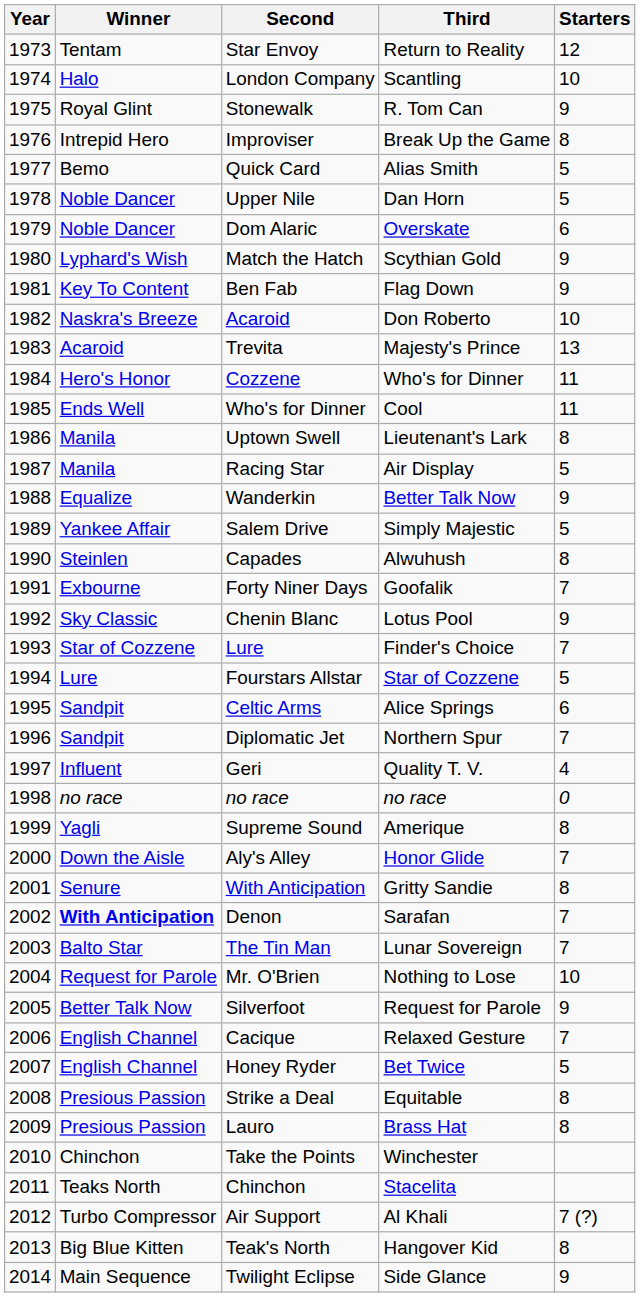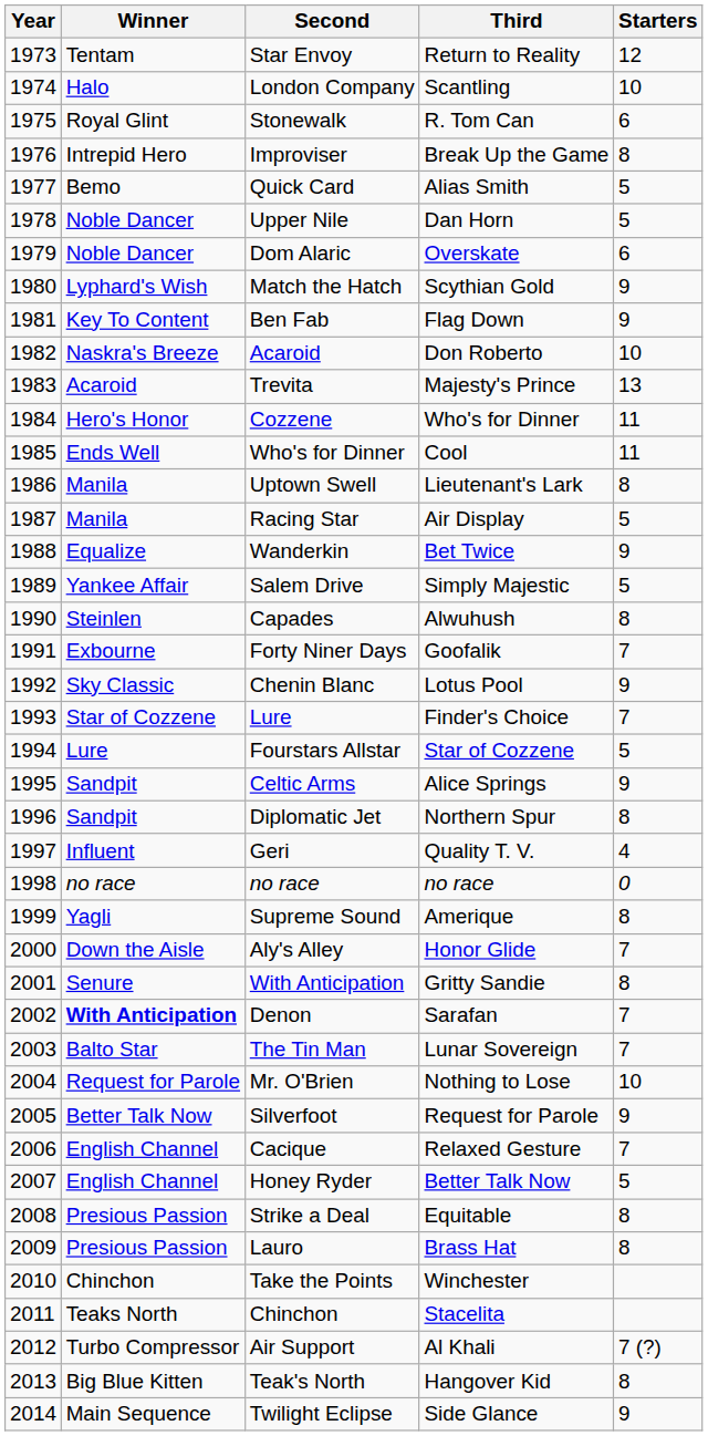 <table class="wikitable">
 <tr>
 <th>Year</th>
 <th>Winner</th>
 <th>Second</th>
 <th>Third</th>
 <th>Starters</th>
 </tr>
 <tr>
 <td>1973</td>
 <td>Tentam</td>
 <td>Star Envoy</td>
 <td>Return to Reality</td>
 <td>12</td>
 </tr>
 <tr>
 <td>1974</td>
 <td><a href='#'> Halo</a></td>
 <td>London Company</td>
 <td>Scantling</td>
 <td>10</td>
 </tr>
 <tr>
 <td>1975</td>
 <td>Royal Glint</td>
 <td>Stonewalk</td>
 <td>R. Tom Can</td>
-<td>9</td>
+<td>6</td>
 </tr>
 <tr>
 <td>1976</td>
 <td>Intrepid Hero</td>
 <td>Improviser</td>
 <td>Break Up the Game</td>
 <td>8</td>
 </tr>
 <tr>
 <td>1977</td>
 <td>Bemo</td>
 <td>Quick Card</td>
 <td>Alias Smith</td>
 <td>5</td>
 </tr>
 <tr>
 <td>1978</td>
 <td><a href='#'>Noble Dancer</a></td>
 <td>Upper Nile</td>
 <td>Dan Horn</td>
 <td>5</td>
 </tr>
 <tr>
 <td>1979</td>
 <td><a href='#'>Noble Dancer</a></td>
 <td>Dom Alaric</td>
 <td><a href='#'>Overskate</a></td>
 <td>6</td>
 </tr>
 <tr>
 <td>1980</td>
 <td><a href='#'>Lyphard's Wish</a></td>
 <td>Match the Hatch</td>
 <td>Scythian Gold</td>
 <td>9</td>
 </tr>
 <tr>
 <td>1981</td>
 <td><a href='#'>Key To Content</a></td>
 <td>Ben Fab</td>
 <td>Flag Down</td>
 <td>9</td>
 </tr>
 <tr>
 <td>1982</td>
 <td><a href='#'>Naskra's Breeze</a></td>
 <td><a href='#'>Acaroid</a></td>
 <td>Don Roberto</td>
 <td>10</td>
 </tr>
 <tr>
 <td>1983</td>
 <td><a href='#'>Acaroid</a></td>
 <td>Trevita</td>
 <td>Majesty's Prince</td>
 <td>13</td>
 </tr>
 <tr>
 <td>1984</td>
 <td><a href='#'>Hero's Honor</a></td>
 <td><a href='#'>Cozzene</a></td>
 <td>Who's for Dinner</td>
 <td>11</td>
 </tr>
 <tr>
 <td>1985</td>
 <td><a href='#'>Ends Well</a></td>
 <td>Who's for Dinner</td>
 <td>Cool</td>
 <td>11</td>
 </tr>
 <tr>
 <td>1986</td>
 <td><a href='#'> Manila</a></td>
 <td>Uptown Swell</td>
 <td>Lieutenant's Lark</td>
 <td>8</td>
 </tr>
 <tr>
 <td>1987</td>
 <td><a href='#'> Manila</a></td>
 <td>Racing Star</td>
 <td>Air Display</td>
 <td>5</td>
 </tr>
 <tr>
 <td>1988</td>
 <td><a href='#'> Equalize</a></td>
 <td>Wanderkin</td>
-<td><a href='#'>Better Talk Now</a></td>
+<td><a href='#'>Bet Twice</a></td>
 <td>9</td>
 </tr>
 <tr>
 <td>1989</td>
 <td><a href='#'>Yankee Affair</a></td>
 <td>Salem Drive</td>
 <td>Simply Majestic</td>
 <td>5</td>
 </tr>
 <tr>
 <td>1990</td>
 <td><a href='#'> Steinlen</a></td>
 <td>Capades</td>
 <td>Alwuhush</td>
 <td>8</td>
 </tr>
 <tr>
 <td>1991</td>
 <td><a href='#'> Exbourne</a></td>
 <td>Forty Niner Days</td>
 <td>Goofalik</td>
 <td>7</td>
 </tr>
 <tr>
 <td>1992</td>
 <td><a href='#'>Sky Classic</a></td>
 <td>Chenin Blanc</td>
 <td>Lotus Pool</td>
 <td>9</td>
 </tr>
 <tr>
 <td>1993</td>
 <td><a href='#'>Star of Cozzene</a></td>
 <td><a href='#'> Lure</a></td>
 <td>Finder's Choice</td>
 <td>7</td>
 </tr>
 <tr>
 <td>1994</td>
 <td><a href='#'> Lure</a></td>
 <td>Fourstars Allstar</td>
 <td><a href='#'>Star of Cozzene</a></td>
 <td>5</td>
 </tr>
 <tr>
 <td>1995</td>
 <td><a href='#'> Sandpit</a></td>
 <td><a href='#'>Celtic Arms</a></td>
 <td>Alice Springs</td>
-<td>6</td>
+<td>9</td>
 </tr>
 <tr>
 <td>1996</td>
 <td><a href='#'> Sandpit</a></td>
 <td>Diplomatic Jet</td>
 <td>Northern Spur</td>
-<td>7</td>
+<td>8</td>
 </tr>
 <tr>
 <td>1997</td>
 <td><a href='#'>Influent</a></td>
 <td>Geri</td>
 <td>Quality T. V.</td>
 <td>4</td>
 </tr>
 <tr>
 <td>1998</td>
 <td><em>no race</em></td>
 <td><em>no race</em></td>
 <td><em>no race</em></td>
 <td><em>0</em></td>
 </tr>
 <tr>
 <td>1999</td>
 <td><a href='#'> Yagli</a></td>
 <td>Supreme Sound</td>
 <td>Amerique</td>
 <td>8</td>
 </tr>
 <tr>
 <td>2000</td>
 <td><a href='#'> Down the Aisle</a></td>
 <td>Aly's Alley</td>
 <td><a href='#'>Honor Glide</a></td>
 <td>7</td>
 </tr>
 <tr>
 <td>2001</td>
 <td><a href='#'>Senure</a></td>
 <td><a href='#'>With Anticipation</a></td>
 <td>Gritty Sandie</td>
 <td>8</td>
 </tr>
 <tr>
 <td>2002</td>
 <td><strong><a href='#'>With Anticipation</a></strong></td>
 <td>Denon</td>
 <td>Sarafan</td>
 <td>7</td>
 </tr>
 <tr>
 <td>2003</td>
 <td><a href='#'>Balto Star</a></td>
 <td><a href='#'> The Tin Man</a></td>
 <td>Lunar Sovereign</td>
 <td>7</td>
 </tr>
 <tr>
 <td>2004</td>
 <td><a href='#'>Request for Parole</a></td>
 <td>Mr. O'Brien</td>
 <td>Nothing to Lose</td>
 <td>10</td>
 </tr>
 <tr>
 <td>2005</td>
 <td><a href='#'>Better Talk Now</a></td>
 <td>Silverfoot</td>
 <td>Request for Parole</td>
 <td>9</td>
 </tr>
 <tr>
 <td>2006</td>
 <td><a href='#'> English Channel</a></td>
 <td>Cacique</td>
 <td>Relaxed Gesture</td>
 <td>7</td>
 </tr>
 <tr>
 <td>2007</td>
 <td><a href='#'> English Channel</a></td>
 <td>Honey Ryder</td>
-<td><a href='#'>Bet Twice</a></td>
+<td><a href='#'>Better Talk Now</a></td>
 <td>5</td>
 </tr>
 <tr>
 <td>2008</td>
 <td><a href='#'>Presious Passion</a></td>
 <td>Strike a Deal</td>
 <td>Equitable</td>
 <td>8</td>
 </tr>
 <tr>
 <td>2009</td>
 <td><a href='#'>Presious Passion</a></td>
 <td>Lauro</td>
 <td><a href='#'>Brass Hat</a></td>
 <td>8</td>
 </tr>
 <tr>
 <td>2010</td>
 <td>Chinchon</td>
 <td>Take the Points</td>
 <td>Winchester</td>
 <td></td>
 </tr>
 <tr>
 <td>2011</td>
 <td>Teaks North</td>
 <td>Chinchon</td>
 <td><a href='#'>Stacelita</a></td>
 <td></td>
 </tr>
 <tr>
 <td>2012</td>
 <td>Turbo Compressor</td>
 <td>Air Support</td>
 <td>Al Khali</td>
 <td>7 (?)</td>
 </tr>
 <tr>
 <td>2013</td>
 <td>Big Blue Kitten</td>
 <td>Teak's North</td>
 <td>Hangover Kid</td>
 <td>8</td>
 </tr>
 <tr>
 <td>2014</td>
 <td>Main Sequence</td>
 <td>Twilight Eclipse</td>
 <td>Side Glance</td>
 <td>9</td>
 </tr>
 </table>
